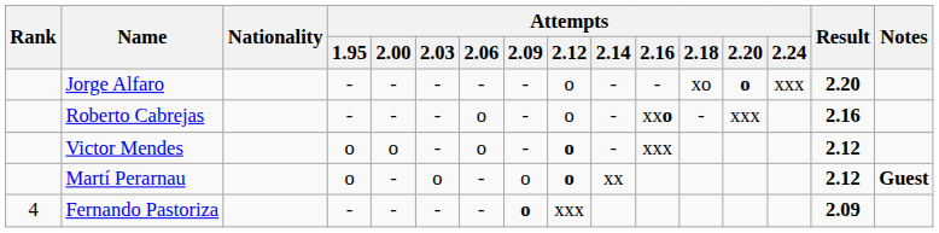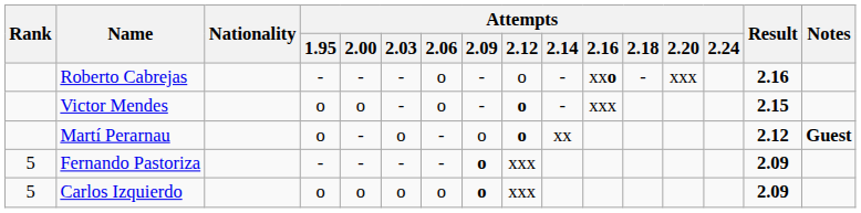 <table class="wikitable sortable" style="text-align:center">
 <tr>
 <th rowspan=2>Rank</th>
 <th rowspan=2>Name</th>
 <th rowspan=2>Nationality</th>
 <th colspan=11>Attempts</th>
 <th rowspan=2>Result</th>
 <th rowspan=2>Notes</th>
 </tr>
 <tr>
 <th>1.95</th>
 <th>2.00</th>
 <th>2.03</th>
 <th>2.06</th>
 <th>2.09</th>
 <th>2.12</th>
 <th>2.14</th>
 <th>2.16</th>
 <th>2.18</th>
 <th>2.20</th>
 <th>2.24</th>
-</tr>
-<tr>
-<td align=center></td>
-<td align=left><a href='#'>Jorge Alfaro</a></td>
-<td align=left></td>
-<td>-</td>
-<td>-</td>
-<td>-</td>
-<td>-</td>
-<td>-</td>
-<td>o</td>
-<td>-</td>
-<td>-</td>
-<td>xo</td>
-<td><strong>o</strong></td>
-<td>xxx</td>
-<td><strong>2.20</strong></td>
-<td></td>
 </tr>
 <tr>
 <td align=center></td>
 <td align=left><a href='#'>Roberto Cabrejas</a></td>
 <td align=left></td>
 <td>-</td>
 <td>-</td>
 <td>-</td>
 <td>o</td>
 <td>-</td>
 <td>o</td>
 <td>-</td>
 <td>xx<strong>o</strong></td>
 <td>-</td>
 <td>xxx</td>
 <td></td>
 <td><strong>2.16</strong></td>
 <td></td>
 </tr>
 <tr>
 <td align=center></td>
 <td align=left><a href='#'>Victor Mendes</a></td>
 <td align=left></td>
 <td>o</td>
 <td>o</td>
 <td>-</td>
 <td>o</td>
 <td>-</td>
 <td><strong>o</strong></td>
 <td>-</td>
 <td>xxx</td>
 <td></td>
 <td></td>
 <td></td>
-<td><strong>2.12</strong></td>
+<td><strong>2.15</strong></td>
 <td></td>
 </tr>
 <tr>
 <td align=center></td>
 <td align=left><a href='#'>Martí Perarnau</a></td>
 <td align=left></td>
 <td>o</td>
 <td>-</td>
 <td>o</td>
 <td>-</td>
 <td>o</td>
 <td><strong>o</strong></td>
 <td>xx</td>
 <td></td>
 <td></td>
 <td></td>
 <td></td>
 <td><strong>2.12</strong></td>
 <td><strong>Guest</strong></td>
 </tr>
 <tr>
-<td align=center>4</td>
+<td align=center>5</td>
 <td align=left><a href='#'>Fernando Pastoriza</a></td>
 <td align=left></td>
 <td>-</td>
 <td>-</td>
 <td>-</td>
 <td>-</td>
 <td><strong>o</strong></td>
 <td>xxx</td>
 <td></td>
 <td></td>
 <td></td>
 <td></td>
 <td></td>
 <td><strong>2.09</strong></td>
 <td></td>
 </tr>
+<tr>
+<td align=center>5</td>
+<td align=left><a href='#'>Carlos Izquierdo</a></td>
+<td align=left></td>
+<td>o</td>
+<td>o</td>
+<td>o</td>
+<td>o</td>
+<td><strong>o</strong></td>
+<td>xxx</td>
+<td></td>
+<td></td>
+<td></td>
+<td></td>
+<td></td>
+<td><strong>2.09</strong></td>
+<td></td>
+</tr>
 </table>
